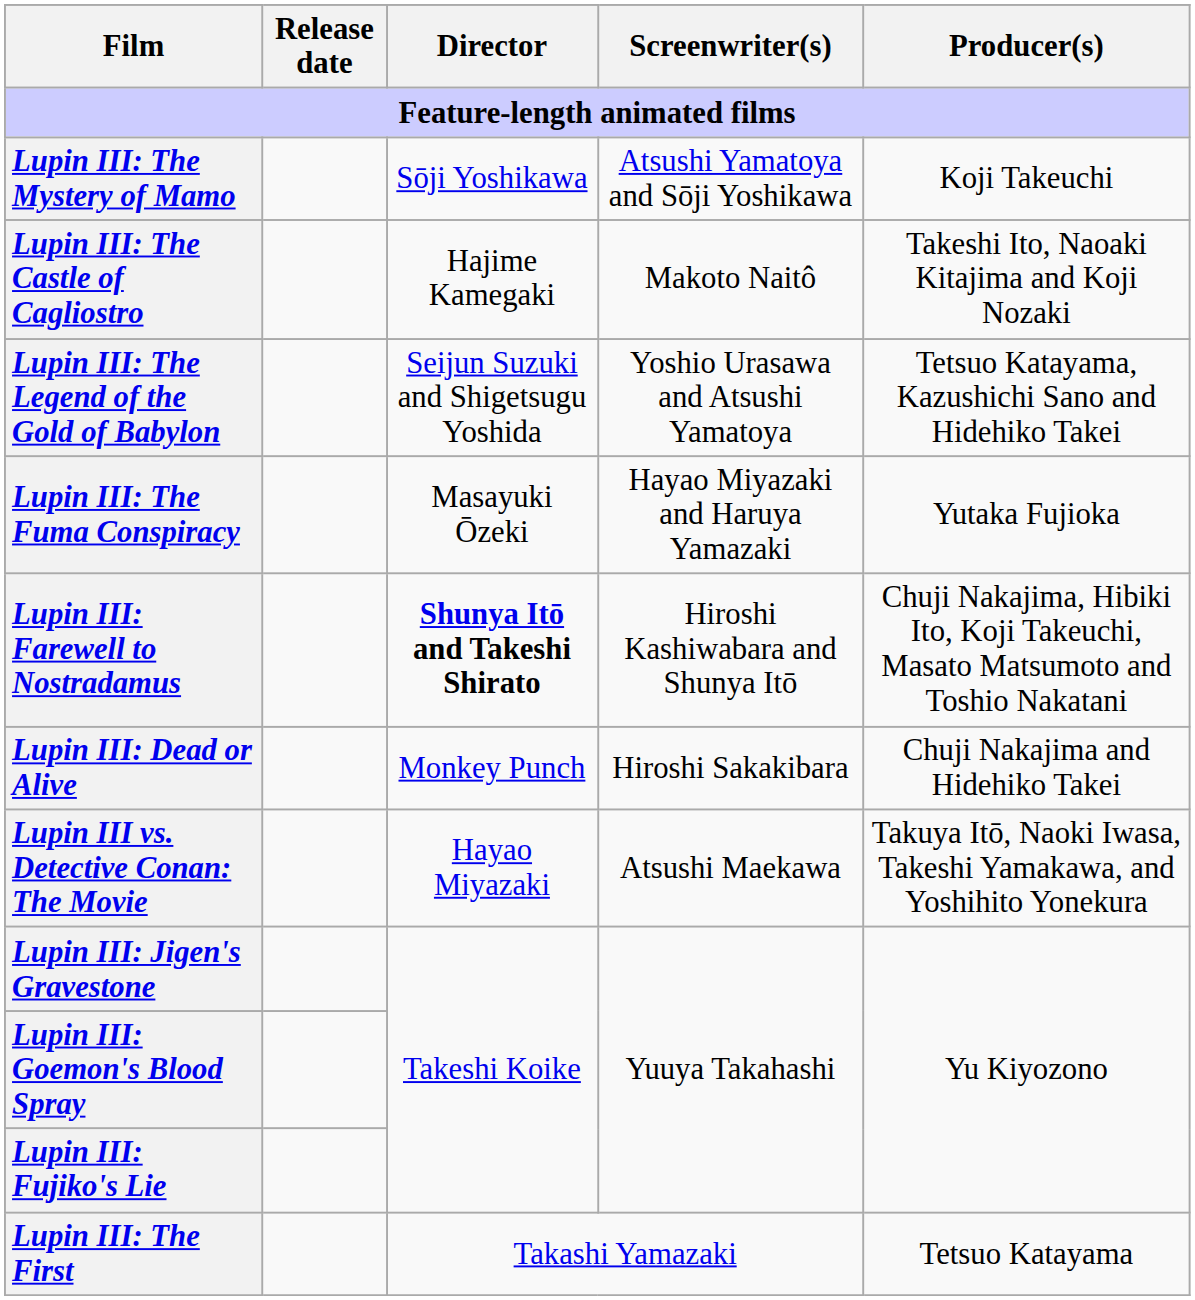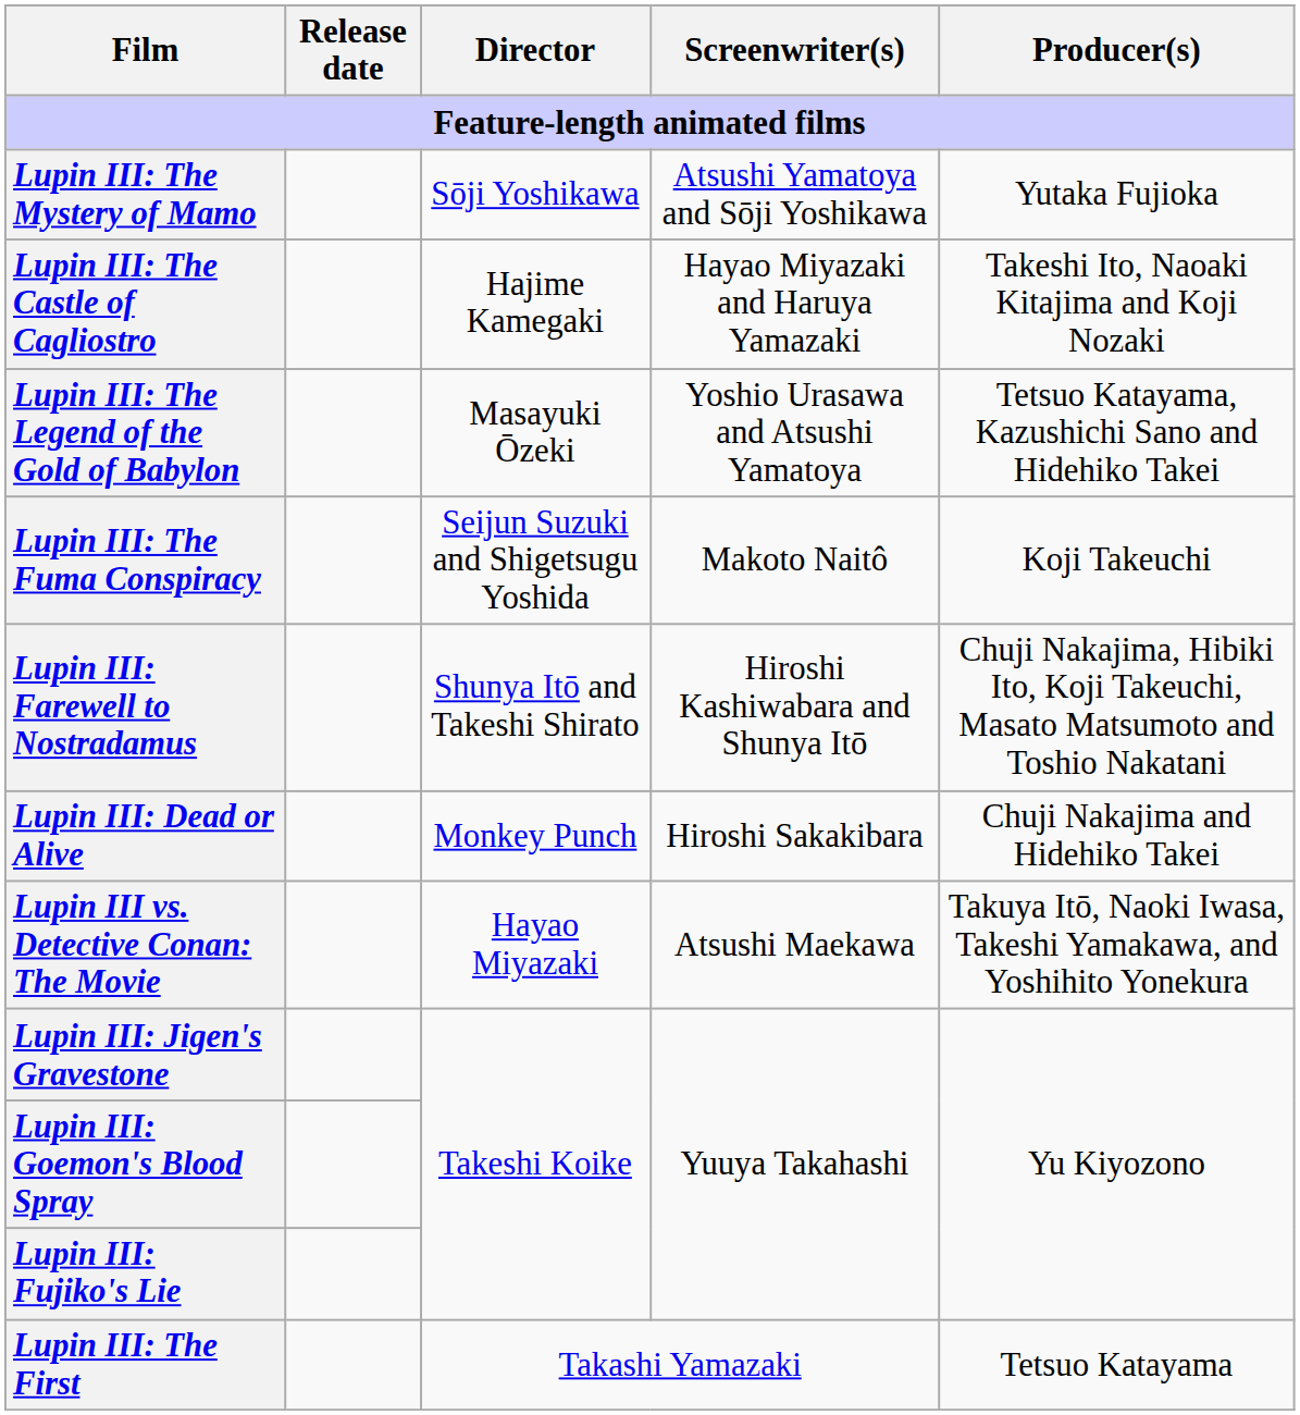 <table class="wikitable plainrowheaders" style="text-align:center; width:99%;">
 <tr>
 <th>Film</th>
 <th>Release date</th>
 <th>Director</th>
 <th>Screenwriter(s)</th>
 <th>Producer(s)</th>
 </tr>
 <tr>
 <th colspan="6" scope="col" style="background-color:#ccccff;">Feature-length animated films</th>
 </tr>
 <tr>
 <th scope="row" style="text-align:left"><em><a href='#'>Lupin III: The Mystery of Mamo</a></em></th>
 <td style="text-align:left;"></td>
 <td><a href='#'>Sōji Yoshikawa</a></td>
 <td><a href='#'>Atsushi Yamatoya</a> and Sōji Yoshikawa</td>
-<td>Koji Takeuchi</td>
+<td>Yutaka Fujioka</td>
 </tr>
 <tr>
 <th scope="row" style="text-align:left"><em><a href='#'>Lupin III: The Castle of Cagliostro</a></em></th>
 <td style="text-align:left;"></td>
 <td>Hajime Kamegaki</td>
-<td>Makoto Naitô</td>
+<td>Hayao Miyazaki and Haruya Yamazaki</td>
 <td>Takeshi Ito, Naoaki Kitajima and Koji Nozaki</td>
 </tr>
 <tr>
 <th scope="row" style="text-align:left;"><em><a href='#'>Lupin III: The Legend of the Gold of Babylon</a></em></th>
 <td style="text-align:left;"></td>
-<td><a href='#'>Seijun Suzuki</a> and Shigetsugu Yoshida</td>
+<td>Masayuki Ōzeki</td>
 <td>Yoshio Urasawa and Atsushi Yamatoya</td>
 <td>Tetsuo Katayama, Kazushichi Sano and Hidehiko Takei</td>
 </tr>
 <tr>
 <th scope="row" style="text-align:left"><em><a href='#'> Lupin III: The Fuma Conspiracy</a></em></th>
 <td style="text-align:left;"></td>
-<td>Masayuki Ōzeki</td>
-<td>Hayao Miyazaki and Haruya Yamazaki</td>
-<td>Yutaka Fujioka</td>
+<td><a href='#'>Seijun Suzuki</a> and Shigetsugu Yoshida</td>
+<td>Makoto Naitô</td>
+<td>Koji Takeuchi</td>
 </tr>
 <tr>
 <th scope="row" style="text-align:left"><em><a href='#'>Lupin III: Farewell to Nostradamus</a></em></th>
 <td style="text-align:left;"></td>
-<td><strong><a href='#'>Shunya Itō</a> and Takeshi Shirato</strong></td>
+<td><a href='#'>Shunya Itō</a> and Takeshi Shirato</td>
 <td>Hiroshi Kashiwabara and Shunya Itō</td>
 <td>Chuji Nakajima, Hibiki Ito, Koji Takeuchi, Masato Matsumoto and Toshio Nakatani</td>
 </tr>
 <tr>
 <th scope="row" style="text-align:left"><em><a href='#'>Lupin III: Dead or Alive</a></em></th>
 <td style="text-align:left;"></td>
 <td><a href='#'>Monkey Punch</a></td>
 <td>Hiroshi Sakakibara</td>
 <td>Chuji Nakajima and Hidehiko Takei</td>
 </tr>
 <tr>
 <th scope="row" style="text-align:left"><em><a href='#'>Lupin III vs. Detective Conan: The Movie</a></em></th>
 <td style="text-align:left;"></td>
 <td><a href='#'>Hayao Miyazaki</a></td>
 <td>Atsushi Maekawa</td>
 <td>Takuya Itō, Naoki Iwasa, Takeshi Yamakawa, and Yoshihito Yonekura</td>
 </tr>
 <tr>
 <th scope="row" style="text-align:left"><em><a href='#'>Lupin III: Jigen's Gravestone</a></em></th>
 <td style="text-align:left;"></td>
 <td rowspan="3"><a href='#'>Takeshi Koike</a></td>
 <td rowspan="3">Yuuya Takahashi</td>
 <td rowspan="3">Yu Kiyozono</td>
 </tr>
 <tr>
 <th scope="row" style="text-align:left"><em><a href='#'>Lupin III: Goemon's Blood Spray</a></em></th>
 <td style="text-align:left;"></td>
 </tr>
 <tr>
 <th scope="row" style="text-align:left"><em><a href='#'>Lupin III: Fujiko's Lie</a></em></th>
 <td style="text-align:left;"></td>
 </tr>
 <tr>
 <th scope="row" style="text-align:left"><em><a href='#'>Lupin III: The First</a></em></th>
 <td style="text-align:left;"></td>
 <td colspan="2"><a href='#'>Takashi Yamazaki</a></td>
 <td>Tetsuo Katayama</td>
 </tr>
 </table>
